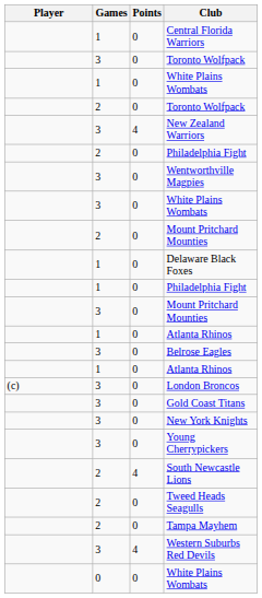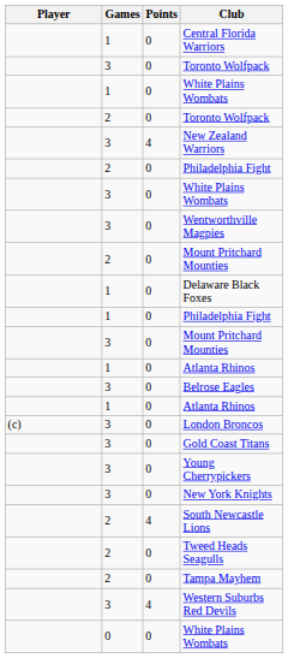 <table class="wikitable sortable" style="width:60%;text-align:left">
 <tr>
 <th width=34%>Player</th>
 <th width=4%>Games</th>
 <th width=4%>Points</th>
 <th width=36%>Club</th>
 </tr>
 <tr>
 <td></td>
 <td>1</td>
 <td>0</td>
 <td> <a href='#'>Central Florida Warriors</a></td>
 </tr>
 <tr>
 <td></td>
 <td>3</td>
 <td>0</td>
 <td> <a href='#'>Toronto Wolfpack</a></td>
 </tr>
 <tr>
 <td></td>
 <td>1</td>
 <td>0</td>
 <td> <a href='#'>White Plains Wombats</a></td>
 </tr>
 <tr>
 <td></td>
 <td>2</td>
 <td>0</td>
 <td> <a href='#'>Toronto Wolfpack</a></td>
 </tr>
 <tr>
 <td></td>
 <td>3</td>
 <td>4</td>
 <td> <a href='#'>New Zealand Warriors</a></td>
 </tr>
 <tr>
 <td></td>
 <td>2</td>
 <td>0</td>
 <td> <a href='#'>Philadelphia Fight</a></td>
 </tr>
 <tr>
 <td></td>
 <td>3</td>
 <td>0</td>
-<td> <a href='#'>Wentworthville Magpies</a></td>
+<td> <a href='#'>White Plains Wombats</a></td>
 </tr>
 <tr>
 <td></td>
 <td>3</td>
 <td>0</td>
-<td> <a href='#'>White Plains Wombats</a></td>
+<td> <a href='#'>Wentworthville Magpies</a></td>
 </tr>
 <tr>
 <td></td>
 <td>2</td>
 <td>0</td>
 <td> <a href='#'>Mount Pritchard Mounties</a></td>
 </tr>
 <tr>
 <td></td>
 <td>1</td>
 <td>0</td>
 <td> Delaware Black Foxes</td>
 </tr>
 <tr>
 <td></td>
 <td>1</td>
 <td>0</td>
 <td> <a href='#'>Philadelphia Fight</a></td>
 </tr>
 <tr>
 <td></td>
 <td>3</td>
 <td>0</td>
 <td> <a href='#'>Mount Pritchard Mounties</a></td>
 </tr>
 <tr>
 <td></td>
 <td>1</td>
 <td>0</td>
 <td> <a href='#'>Atlanta Rhinos</a></td>
 </tr>
 <tr>
 <td></td>
 <td>3</td>
 <td>0</td>
 <td> <a href='#'>Belrose Eagles</a></td>
 </tr>
 <tr>
 <td></td>
 <td>1</td>
 <td>0</td>
 <td> <a href='#'>Atlanta Rhinos</a></td>
 </tr>
 <tr>
 <td> (c)</td>
 <td>3</td>
 <td>0</td>
 <td> <a href='#'>London Broncos</a></td>
 </tr>
 <tr>
 <td></td>
 <td>3</td>
 <td>0</td>
 <td> <a href='#'>Gold Coast Titans</a></td>
 </tr>
 <tr>
 <td></td>
 <td>3</td>
 <td>0</td>
-<td> <a href='#'>New York Knights</a></td>
+<td> <a href='#'>Young Cherrypickers</a></td>
 </tr>
 <tr>
 <td></td>
 <td>3</td>
 <td>0</td>
-<td> <a href='#'>Young Cherrypickers</a></td>
+<td> <a href='#'>New York Knights</a></td>
 </tr>
 <tr>
 <td></td>
 <td>2</td>
 <td>4</td>
 <td> <a href='#'>South Newcastle Lions</a></td>
 </tr>
 <tr>
 <td></td>
 <td>2</td>
 <td>0</td>
 <td> <a href='#'>Tweed Heads Seagulls</a></td>
 </tr>
 <tr>
 <td></td>
 <td>2</td>
 <td>0</td>
 <td> <a href='#'>Tampa Mayhem</a></td>
 </tr>
 <tr>
 <td></td>
 <td>3</td>
 <td>4</td>
 <td> <a href='#'>Western Suburbs Red Devils</a></td>
 </tr>
 <tr>
 <td></td>
 <td>0</td>
 <td>0</td>
 <td> <a href='#'>White Plains Wombats</a></td>
 </tr>
 </table>
